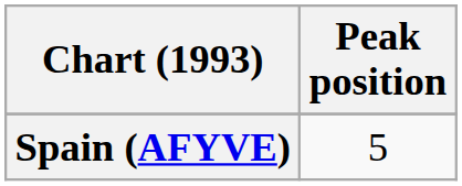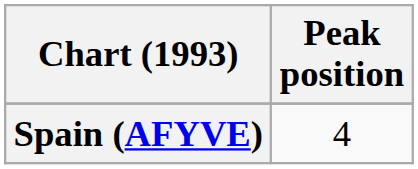 <table class="wikitable plainrowheaders" style="text-align:center">
 <tr>
 <th>Chart (1993)</th>
 <th>Peak<br>position</th>
 </tr>
 <tr>
 </tr>
 <tr>
 <th scope="row">Spain (<a href='#'>AFYVE</a>)</th>
-<td>5</td>
+<td>4</td>
 </tr>
 </table>
